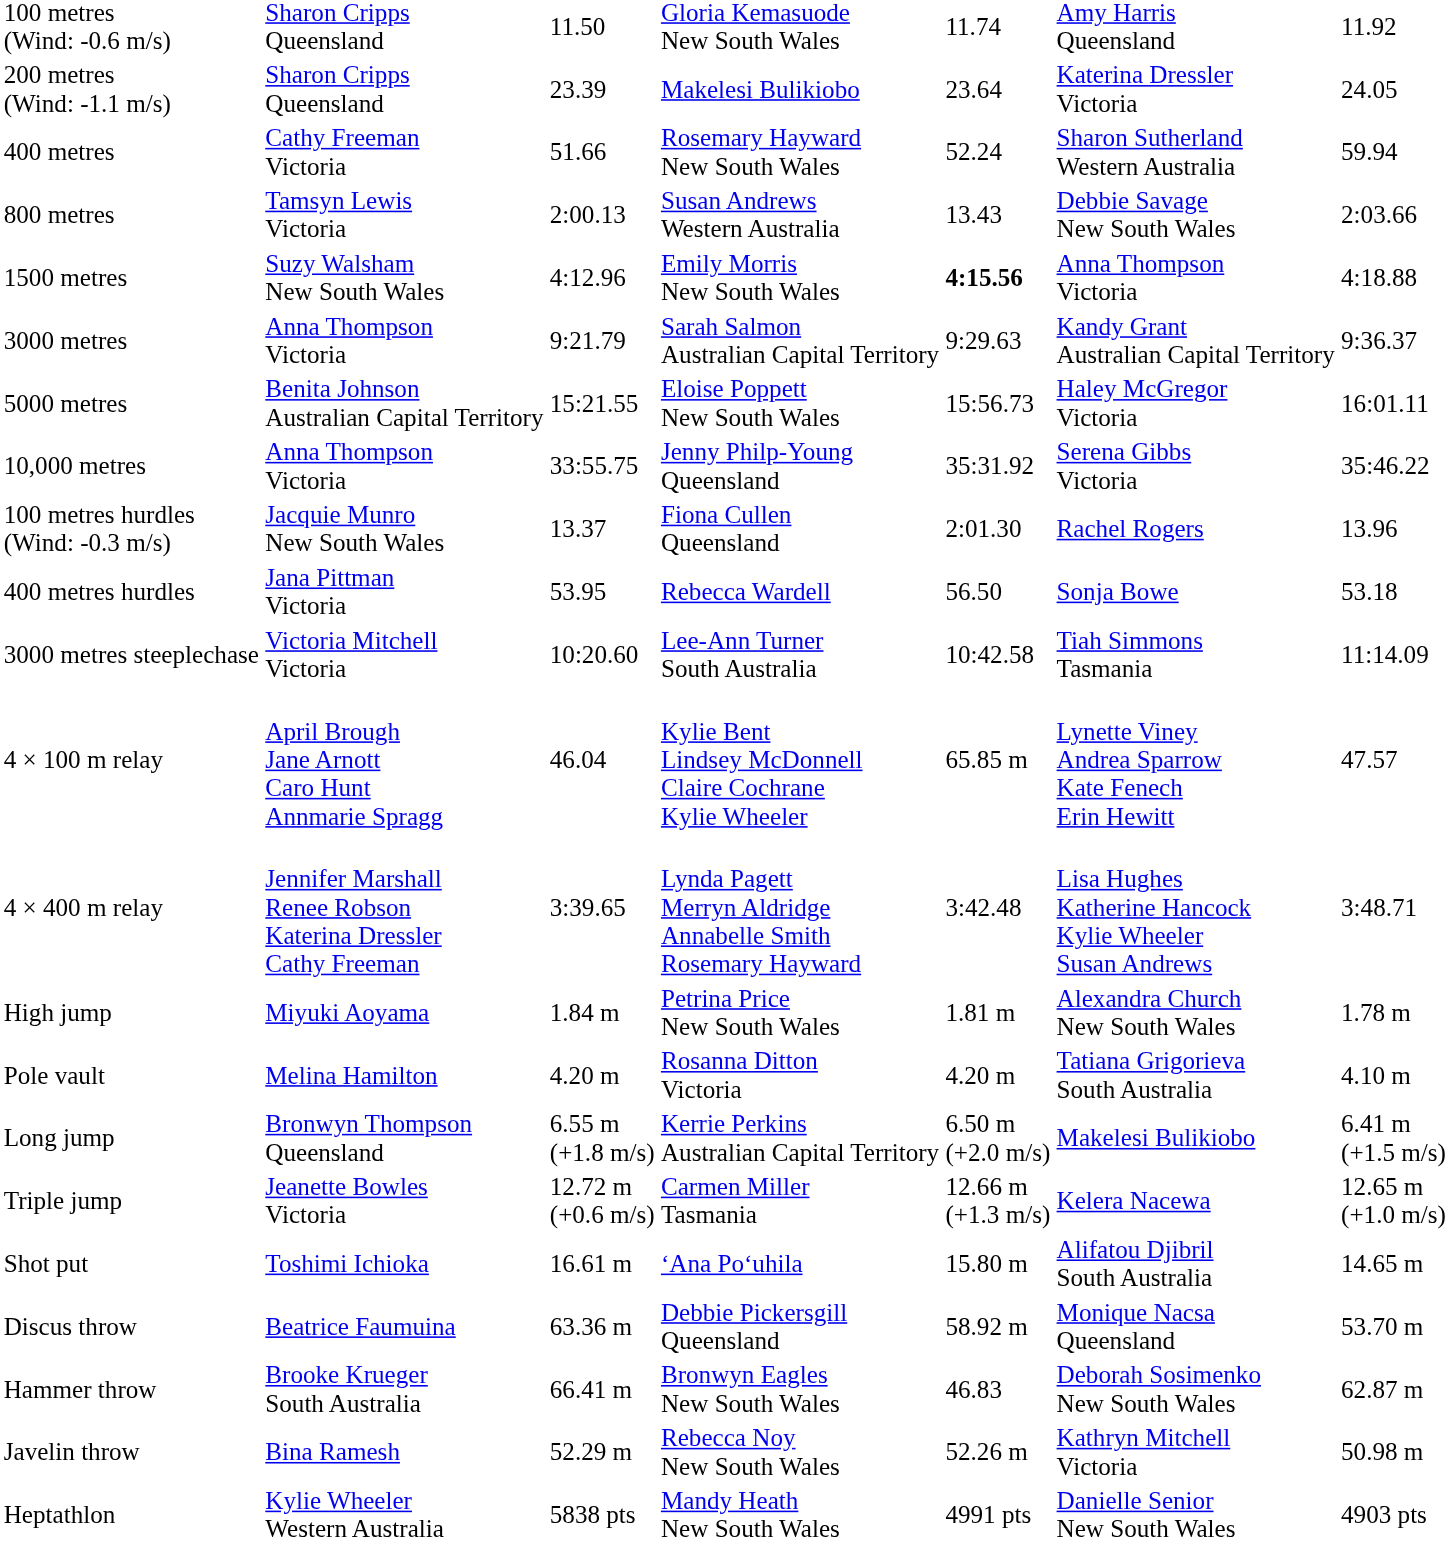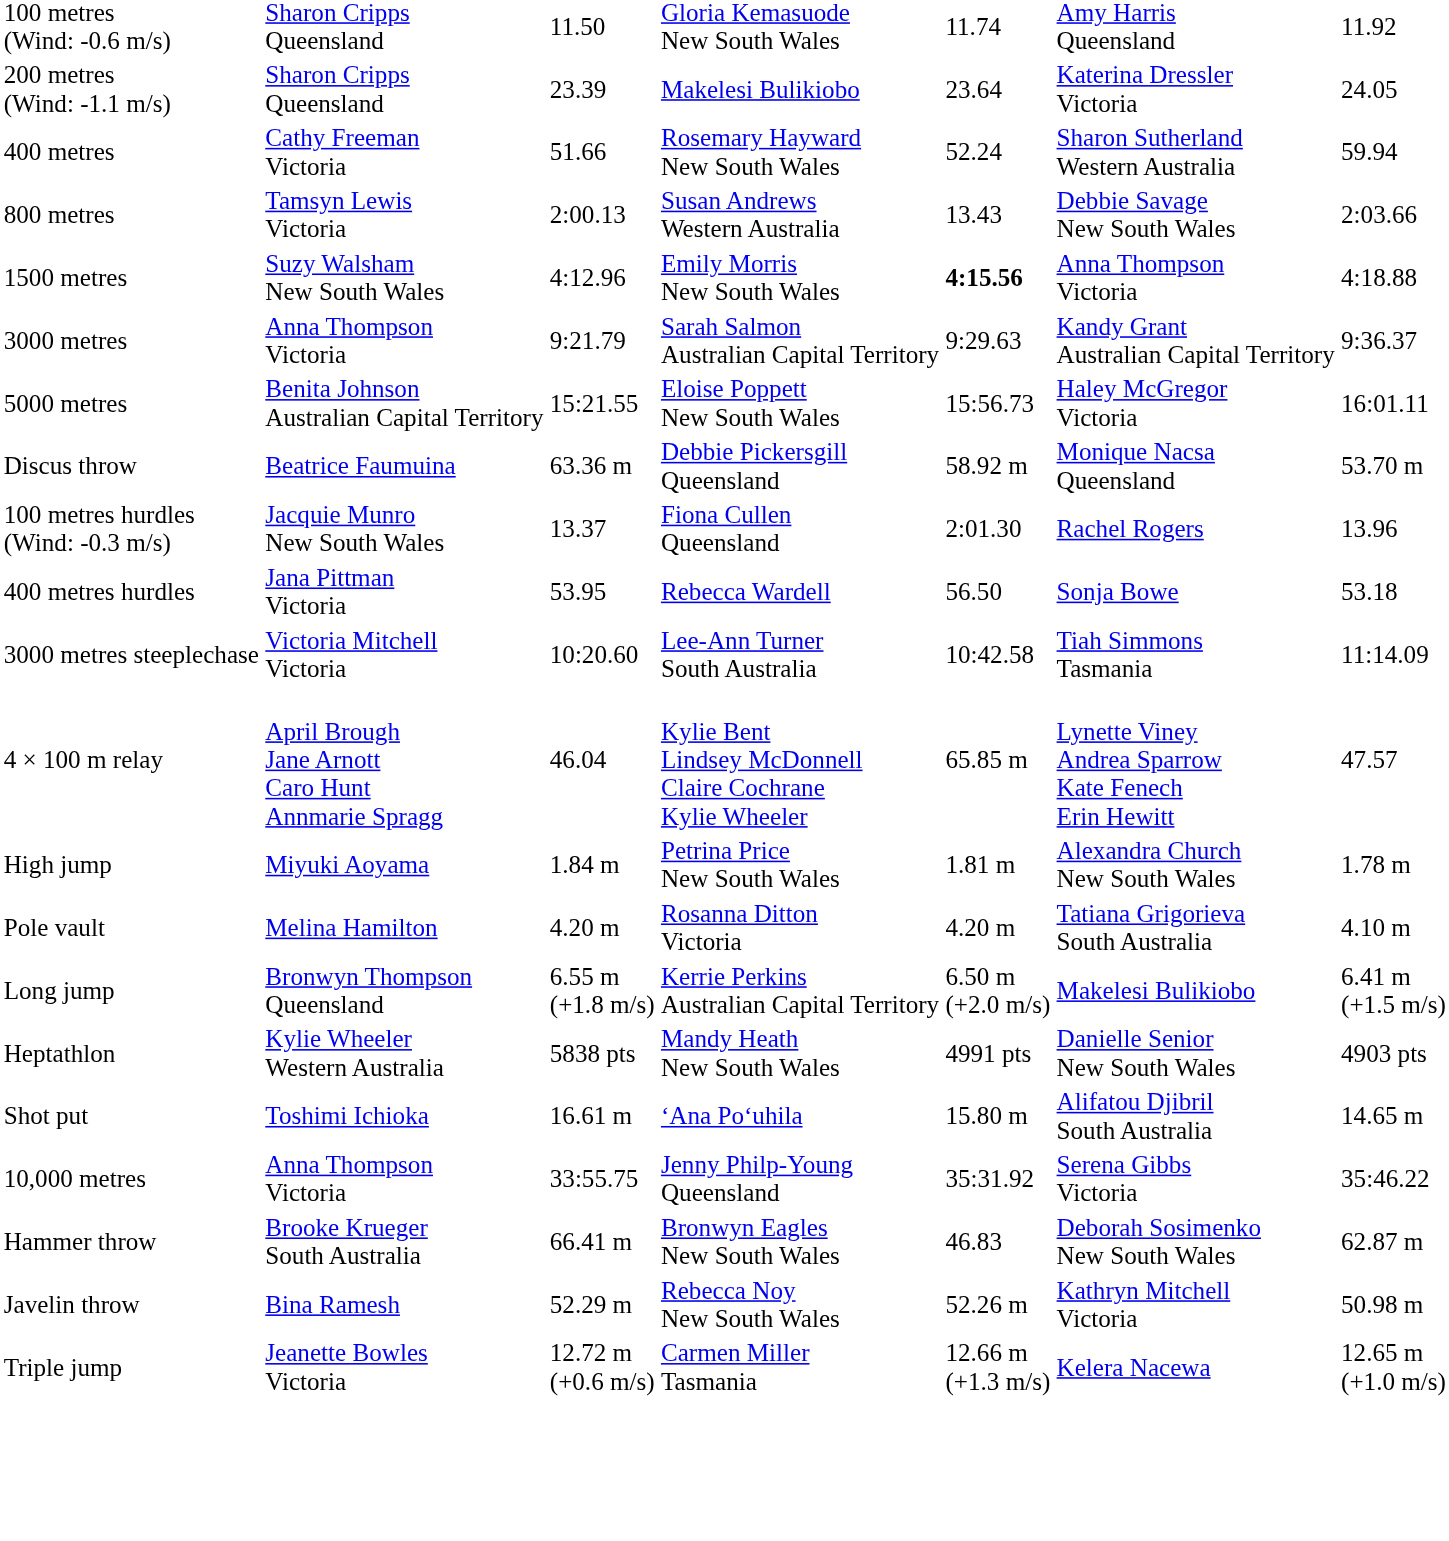 <table>
 <tr>
 <td>100 metres<br>(Wind: -0.6 m/s)</td>
 <td><a href='#'>Sharon Cripps</a><br>Queensland</td>
 <td>11.50</td>
 <td><a href='#'>Gloria Kemasuode</a><br>New South Wales</td>
 <td>11.74</td>
 <td><a href='#'>Amy Harris</a><br>Queensland</td>
 <td>11.92</td>
 </tr>
 <tr>
 <td>200 metres<br>(Wind: -1.1 m/s)</td>
 <td><a href='#'>Sharon Cripps</a><br>Queensland</td>
 <td>23.39</td>
 <td><a href='#'>Makelesi Bulikiobo</a><br></td>
 <td>23.64</td>
 <td><a href='#'>Katerina Dressler</a><br>Victoria</td>
 <td>24.05</td>
 </tr>
 <tr>
 <td>400 metres</td>
 <td><a href='#'>Cathy Freeman</a><br>Victoria</td>
 <td>51.66</td>
 <td><a href='#'>Rosemary Hayward</a><br>New South Wales</td>
 <td>52.24</td>
 <td><a href='#'>Sharon Sutherland</a><br>Western Australia</td>
 <td>59.94</td>
 </tr>
 <tr>
 <td>800 metres</td>
 <td><a href='#'>Tamsyn Lewis</a><br>Victoria</td>
 <td>2:00.13</td>
 <td><a href='#'>Susan Andrews</a><br>Western Australia</td>
 <td>13.43</td>
 <td><a href='#'>Debbie Savage</a><br>New South Wales</td>
 <td>2:03.66</td>
 </tr>
 <tr>
 <td>1500 metres</td>
 <td><a href='#'>Suzy Walsham</a><br>New South Wales</td>
 <td>4:12.96</td>
 <td><a href='#'>Emily Morris</a><br>New South Wales</td>
 <td><strong>4:15.56</strong></td>
 <td><a href='#'>Anna Thompson</a><br>Victoria</td>
 <td>4:18.88</td>
 </tr>
 <tr>
 <td>3000 metres</td>
 <td><a href='#'>Anna Thompson</a><br>Victoria</td>
 <td>9:21.79</td>
 <td><a href='#'>Sarah Salmon</a><br>Australian Capital Territory</td>
 <td>9:29.63</td>
 <td><a href='#'>Kandy Grant</a><br>Australian Capital Territory</td>
 <td>9:36.37</td>
 </tr>
 <tr>
 <td>5000 metres</td>
 <td><a href='#'>Benita Johnson</a><br>Australian Capital Territory</td>
 <td>15:21.55</td>
 <td><a href='#'>Eloise Poppett</a><br>New South Wales</td>
 <td>15:56.73</td>
 <td><a href='#'>Haley McGregor</a><br>Victoria</td>
 <td>16:01.11</td>
 </tr>
 <tr>
-<td>10,000 metres</td>
-<td><a href='#'>Anna Thompson</a><br>Victoria</td>
-<td>33:55.75</td>
-<td><a href='#'>Jenny Philp-Young</a><br>Queensland</td>
-<td>35:31.92</td>
-<td><a href='#'>Serena Gibbs</a><br>Victoria</td>
-<td>35:46.22</td>
+<td>Discus throw</td>
+<td><a href='#'>Beatrice Faumuina</a><br></td>
+<td>63.36 m</td>
+<td><a href='#'>Debbie Pickersgill</a><br>Queensland</td>
+<td>58.92 m</td>
+<td><a href='#'>Monique Nacsa</a><br>Queensland</td>
+<td>53.70 m</td>
 </tr>
 <tr>
 <td>100 metres hurdles<br>(Wind: -0.3 m/s)</td>
 <td><a href='#'>Jacquie Munro</a><br>New South Wales</td>
 <td>13.37</td>
 <td><a href='#'>Fiona Cullen</a><br>Queensland</td>
 <td>2:01.30</td>
 <td><a href='#'>Rachel Rogers</a><br></td>
 <td>13.96</td>
 </tr>
 <tr>
 <td>400 metres hurdles</td>
 <td><a href='#'>Jana Pittman</a><br>Victoria</td>
 <td>53.95</td>
 <td><a href='#'>Rebecca Wardell</a><br></td>
 <td>56.50</td>
 <td><a href='#'>Sonja Bowe</a><br></td>
 <td>53.18</td>
 </tr>
 <tr>
 <td>3000 metres steeplechase</td>
 <td><a href='#'>Victoria Mitchell</a><br>Victoria</td>
 <td>10:20.60</td>
 <td><a href='#'>Lee-Ann Turner</a><br>South Australia</td>
 <td>10:42.58</td>
 <td><a href='#'>Tiah Simmons</a><br>Tasmania</td>
 <td>11:14.09</td>
 </tr>
 <tr>
 <td>4 × 100 m relay</td>
 <td><br><a href='#'>April Brough</a><br><a href='#'>Jane Arnott</a><br><a href='#'>Caro Hunt</a><br><a href='#'>Annmarie Spragg</a></td>
 <td>46.04</td>
 <td><br><a href='#'>Kylie Bent</a><br><a href='#'>Lindsey McDonnell</a><br><a href='#'>Claire Cochrane</a><br><a href='#'>Kylie Wheeler</a></td>
 <td>65.85 m</td>
 <td><br><a href='#'>Lynette Viney</a><br><a href='#'>Andrea Sparrow</a><br><a href='#'>Kate Fenech</a><br><a href='#'>Erin Hewitt</a></td>
 <td>47.57</td>
 </tr>
 <tr>
-<td>4 × 400 m relay</td>
-<td><br><a href='#'>Jennifer Marshall</a><br><a href='#'>Renee Robson</a><br><a href='#'>Katerina Dressler</a><br><a href='#'>Cathy Freeman</a></td>
-<td>3:39.65</td>
-<td><br><a href='#'>Lynda Pagett</a><br><a href='#'>Merryn Aldridge</a><br><a href='#'>Annabelle Smith</a><br><a href='#'>Rosemary Hayward</a></td>
-<td>3:42.48</td>
-<td><br><a href='#'>Lisa Hughes</a><br><a href='#'>Katherine Hancock</a><br><a href='#'>Kylie Wheeler</a><br><a href='#'>Susan Andrews</a></td>
-<td>3:48.71</td>
-</tr>
-<tr>
 <td>High jump</td>
 <td><a href='#'>Miyuki Aoyama</a><br></td>
 <td>1.84 m</td>
 <td><a href='#'>Petrina Price</a><br>New South Wales</td>
 <td>1.81 m</td>
 <td><a href='#'>Alexandra Church</a><br>New South Wales</td>
 <td>1.78 m</td>
 </tr>
 <tr>
 <td>Pole vault</td>
 <td><a href='#'>Melina Hamilton</a><br></td>
 <td>4.20 m</td>
 <td><a href='#'>Rosanna Ditton</a><br>Victoria</td>
 <td>4.20 m</td>
 <td><a href='#'>Tatiana Grigorieva</a><br>South Australia</td>
 <td>4.10 m</td>
 </tr>
 <tr>
 <td>Long jump</td>
 <td><a href='#'>Bronwyn Thompson</a><br>Queensland</td>
 <td>6.55 m <br>(+1.8 m/s)</td>
 <td><a href='#'>Kerrie Perkins</a><br>Australian Capital Territory</td>
 <td>6.50 m <br>(+2.0 m/s)</td>
 <td><a href='#'>Makelesi Bulikiobo</a><br></td>
 <td>6.41 m <br>(+1.5 m/s)</td>
 </tr>
 <tr>
-<td>Triple jump</td>
-<td><a href='#'>Jeanette Bowles</a><br>Victoria</td>
-<td>12.72 m <br>(+0.6 m/s)</td>
-<td><a href='#'>Carmen Miller</a><br>Tasmania</td>
-<td>12.66 m <br>(+1.3 m/s)</td>
-<td><a href='#'>Kelera Nacewa</a><br></td>
-<td>12.65 m <br>(+1.0 m/s)</td>
+<td>Heptathlon</td>
+<td><a href='#'>Kylie Wheeler</a><br>Western Australia</td>
+<td>5838 pts</td>
+<td><a href='#'>Mandy Heath</a><br>New South Wales</td>
+<td>4991 pts</td>
+<td><a href='#'>Danielle Senior</a><br>New South Wales</td>
+<td>4903 pts</td>
 </tr>
 <tr>
 <td>Shot put</td>
 <td><a href='#'>Toshimi Ichioka</a><br></td>
 <td>16.61 m</td>
 <td><a href='#'>ʻAna Poʻuhila</a><br></td>
 <td>15.80 m</td>
 <td><a href='#'>Alifatou Djibril</a><br>South Australia</td>
 <td>14.65 m</td>
 </tr>
 <tr>
-<td>Discus throw</td>
-<td><a href='#'>Beatrice Faumuina</a><br></td>
-<td>63.36 m</td>
-<td><a href='#'>Debbie Pickersgill</a><br>Queensland</td>
-<td>58.92 m</td>
-<td><a href='#'>Monique Nacsa</a><br>Queensland</td>
-<td>53.70 m</td>
+<td>10,000 metres</td>
+<td><a href='#'>Anna Thompson</a><br>Victoria</td>
+<td>33:55.75</td>
+<td><a href='#'>Jenny Philp-Young</a><br>Queensland</td>
+<td>35:31.92</td>
+<td><a href='#'>Serena Gibbs</a><br>Victoria</td>
+<td>35:46.22</td>
 </tr>
 <tr>
 <td>Hammer throw</td>
 <td><a href='#'>Brooke Krueger</a><br>South Australia</td>
 <td>66.41 m</td>
 <td><a href='#'>Bronwyn Eagles</a><br>New South Wales</td>
 <td>46.83</td>
 <td><a href='#'>Deborah Sosimenko</a><br>New South Wales</td>
 <td>62.87 m</td>
 </tr>
 <tr>
 <td>Javelin throw</td>
 <td><a href='#'>Bina Ramesh</a><br></td>
 <td>52.29 m</td>
 <td><a href='#'>Rebecca Noy</a><br>New South Wales</td>
 <td>52.26 m</td>
 <td><a href='#'>Kathryn Mitchell</a><br>Victoria</td>
 <td>50.98 m</td>
 </tr>
 <tr>
-<td>Heptathlon</td>
-<td><a href='#'>Kylie Wheeler</a><br>Western Australia</td>
-<td>5838 pts</td>
-<td><a href='#'>Mandy Heath</a><br>New South Wales</td>
-<td>4991 pts</td>
-<td><a href='#'>Danielle Senior</a><br>New South Wales</td>
-<td>4903 pts</td>
+<td>Triple jump</td>
+<td><a href='#'>Jeanette Bowles</a><br>Victoria</td>
+<td>12.72 m <br>(+0.6 m/s)</td>
+<td><a href='#'>Carmen Miller</a><br>Tasmania</td>
+<td>12.66 m <br>(+1.3 m/s)</td>
+<td><a href='#'>Kelera Nacewa</a><br></td>
+<td>12.65 m <br>(+1.0 m/s)</td>
 </tr>
 <tr>
 </tr>
 </table>
